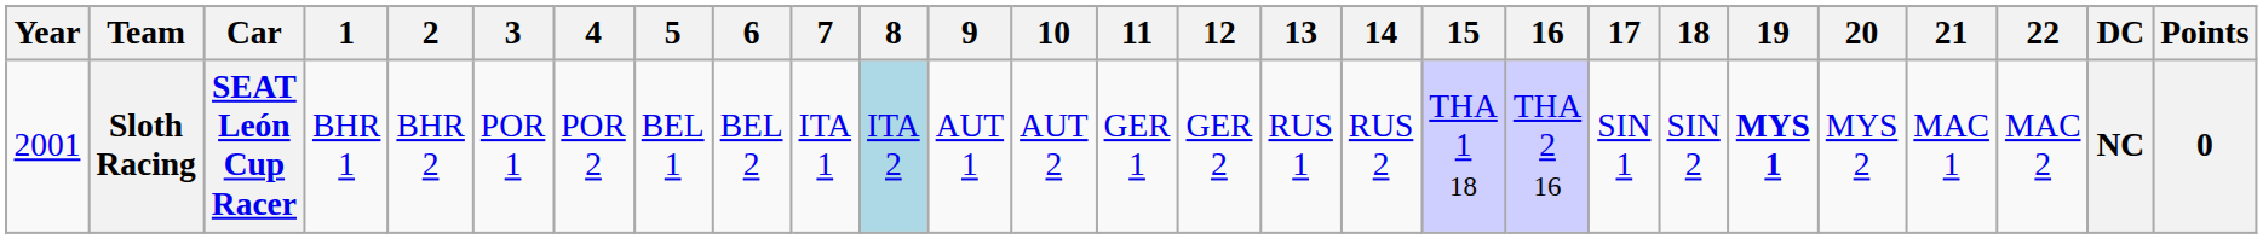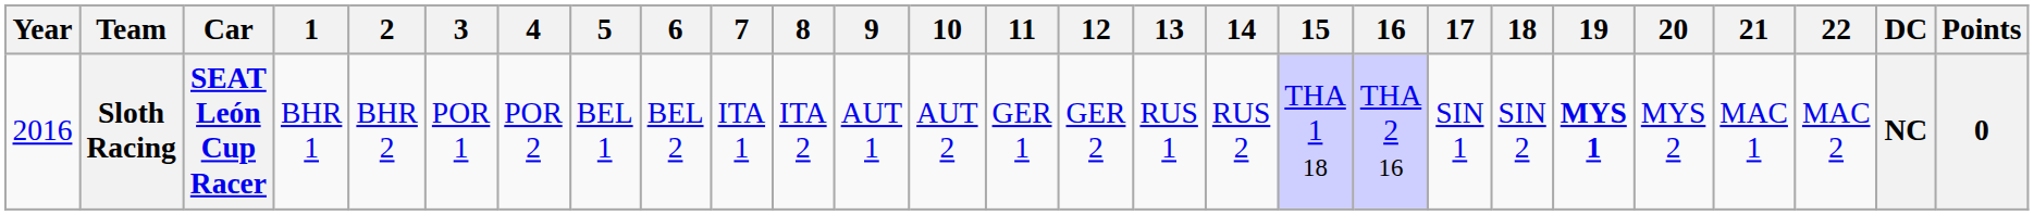 <table class="wikitable" style="text-align:center; font-size:85%">
 <tr>
 <th>Year</th>
 <th>Team</th>
 <th>Car</th>
 <th>1</th>
 <th>2</th>
 <th>3</th>
 <th>4</th>
 <th>5</th>
 <th>6</th>
 <th>7</th>
 <th>8</th>
 <th>9</th>
 <th>10</th>
 <th>11</th>
 <th>12</th>
 <th>13</th>
 <th>14</th>
 <th>15</th>
 <th>16</th>
 <th>17</th>
 <th>18</th>
 <th>19</th>
 <th>20</th>
 <th>21</th>
 <th>22</th>
 <th>DC</th>
 <th>Points</th>
 </tr>
 <tr>
-<td><a href='#'>2001</a></td>
+<td><a href='#'>2016</a></td>
 <th>Sloth Racing</th>
 <th><a href='#'>SEAT León Cup Racer</a></th>
 <td><a href='#'>BHR<br>1</a></td>
 <td><a href='#'>BHR<br>2</a></td>
 <td><a href='#'>POR<br>1</a></td>
 <td><a href='#'>POR<br>2</a></td>
 <td><a href='#'>BEL<br>1</a></td>
 <td><a href='#'>BEL<br>2</a></td>
 <td><a href='#'>ITA<br>1</a></td>
-<td style="background: lightblue;"><a href='#'>ITA<br>2</a></td>
+<td><a href='#'>ITA<br>2</a></td>
 <td><a href='#'>AUT<br>1</a></td>
 <td><a href='#'>AUT<br>2</a></td>
 <td><a href='#'>GER<br>1</a></td>
 <td><a href='#'>GER<br>2</a></td>
 <td><a href='#'>RUS<br>1</a></td>
 <td><a href='#'>RUS<br>2</a></td>
 <td style="background:#CFCFFF;"><a href='#'>THA<br>1</a><br><small>18</small></td>
 <td style="background:#CFCFFF;"><a href='#'>THA<br>2</a><br><small>16</small></td>
 <td><a href='#'>SIN<br>1</a></td>
 <td><a href='#'>SIN<br>2</a></td>
 <td><strong><a href='#'>MYS<br>1</a></strong></td>
 <td><a href='#'>MYS<br>2</a></td>
 <td><a href='#'>MAC<br>1</a></td>
 <td><a href='#'>MAC<br>2</a></td>
 <th>NC</th>
 <th>0</th>
 </tr>
 </table>
